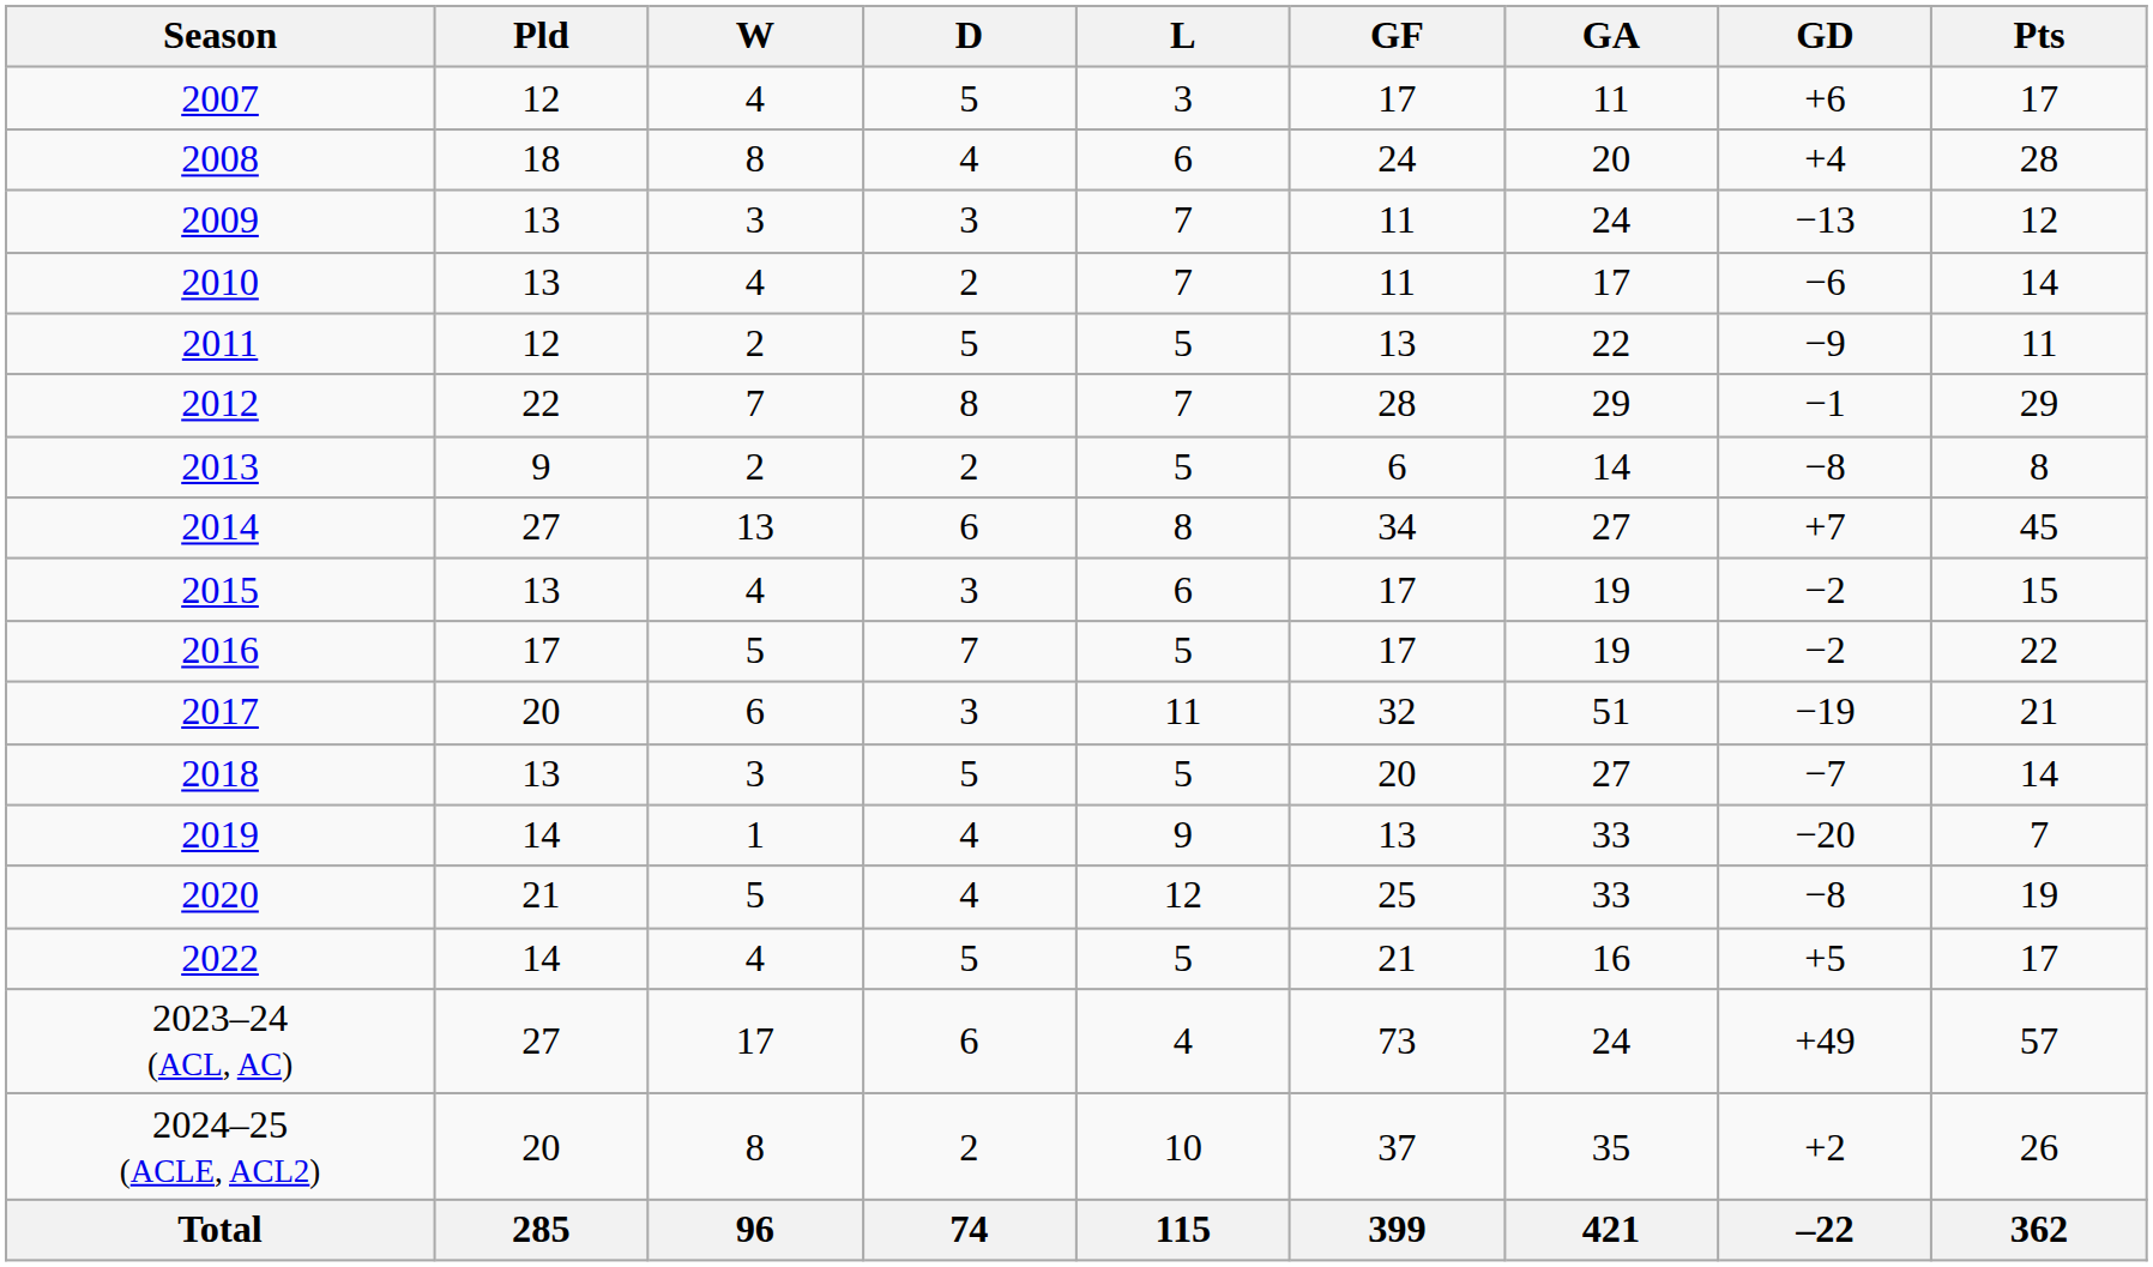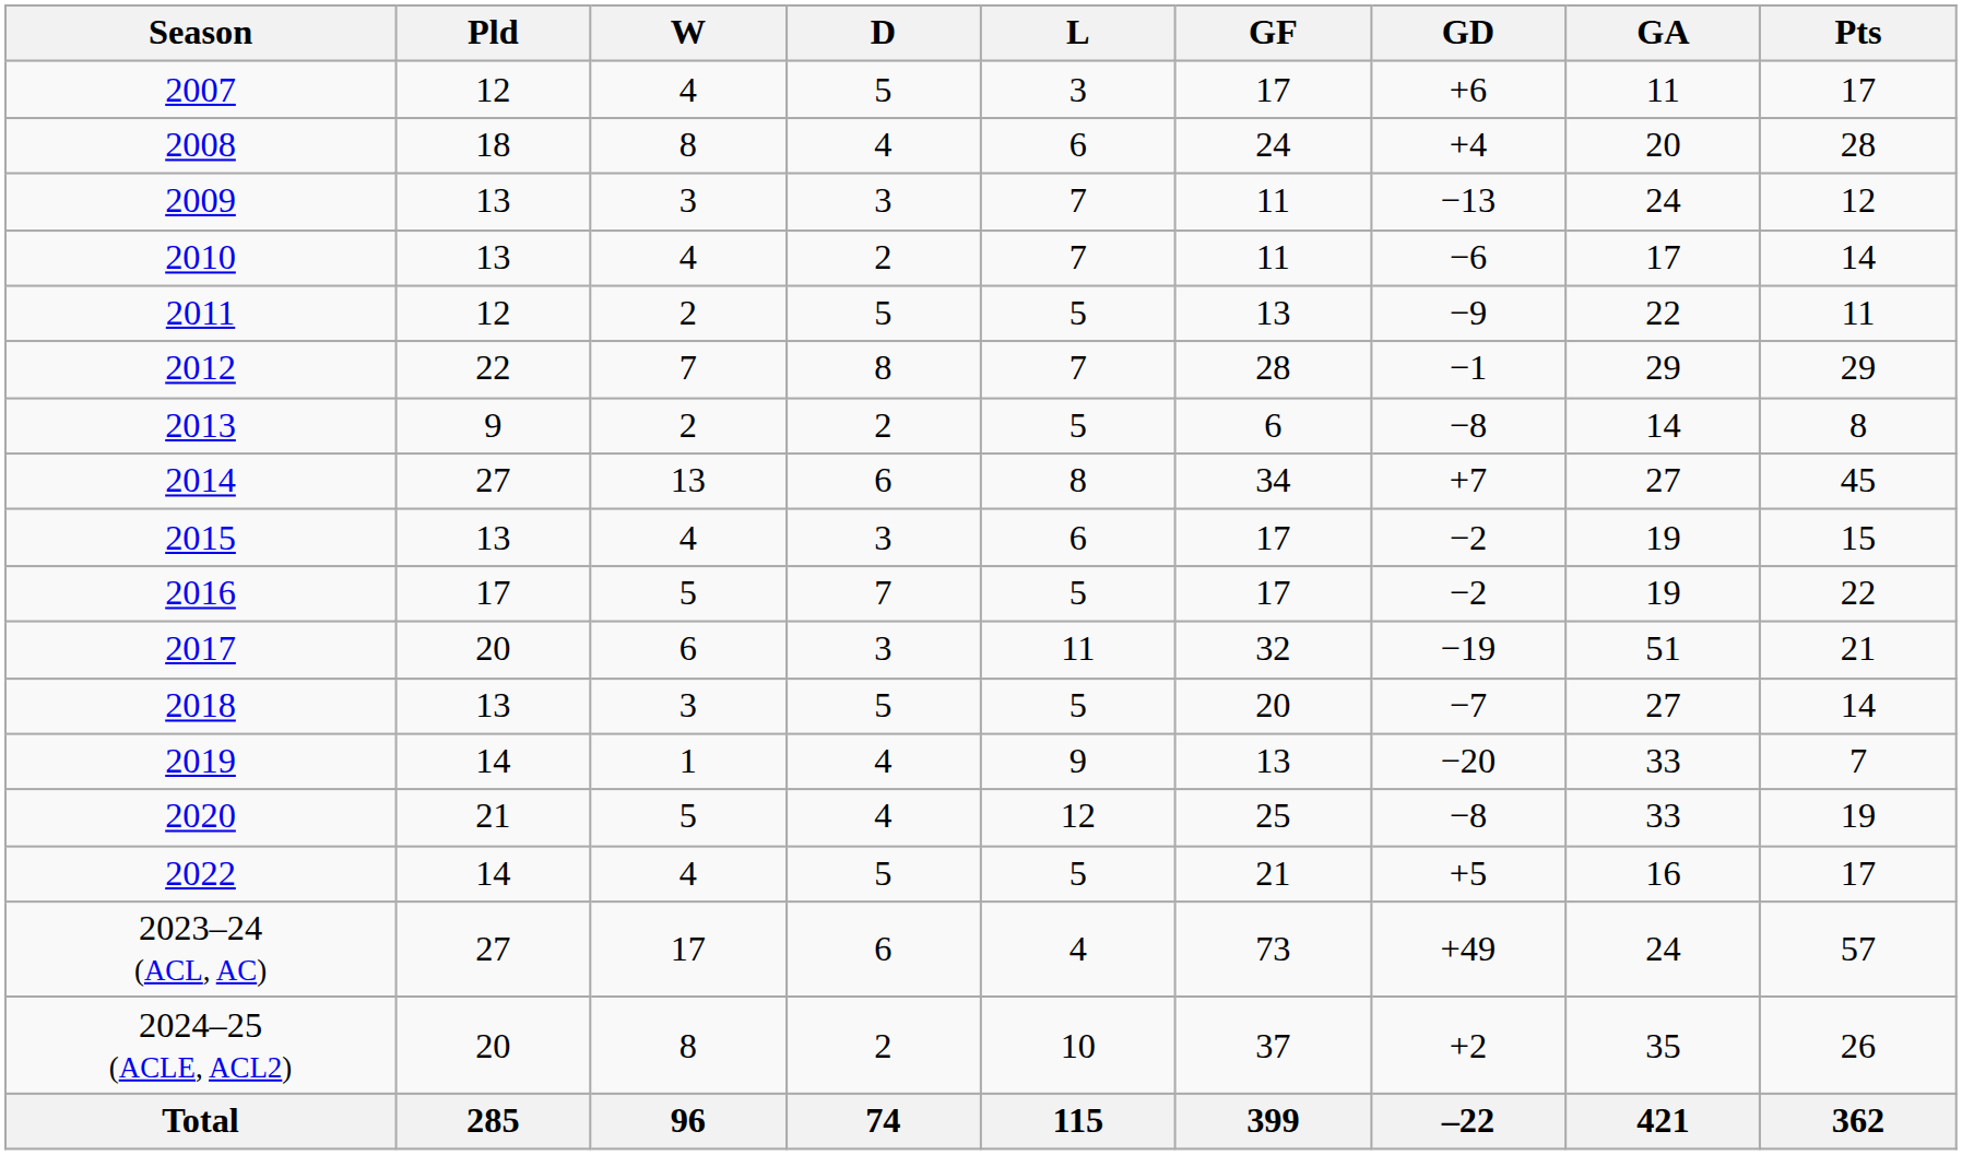 <table width=70% class="wikitable sortable" style="text-align:center">
 <tr>
 <th width=10%>Season</th>
 <th width=5%>Pld</th>
 <th width=5%>W</th>
 <th width=5%>D</th>
 <th width=5%>L</th>
 <th width=5%>GF</th>
+<th width=5%>GD</th>
 <th width=5%>GA</th>
-<th width=5%>GD</th>
 <th width=5%>Pts</th>
 </tr>
 <tr>
 <td><a href='#'>2007</a></td>
 <td>12</td>
 <td>4</td>
 <td>5</td>
 <td>3</td>
 <td>17</td>
+<td>+6</td>
 <td>11</td>
-<td>+6</td>
 <td>17</td>
 </tr>
 <tr>
 <td><a href='#'>2008</a></td>
 <td>18</td>
 <td>8</td>
 <td>4</td>
 <td>6</td>
 <td>24</td>
+<td>+4</td>
 <td>20</td>
-<td>+4</td>
 <td>28</td>
 </tr>
 <tr>
 <td><a href='#'>2009</a></td>
 <td>13</td>
 <td>3</td>
 <td>3</td>
 <td>7</td>
 <td>11</td>
+<td>−13</td>
 <td>24</td>
-<td>−13</td>
 <td>12</td>
 </tr>
 <tr>
 <td><a href='#'>2010</a></td>
 <td>13</td>
 <td>4</td>
 <td>2</td>
 <td>7</td>
 <td>11</td>
+<td>−6</td>
 <td>17</td>
-<td>−6</td>
 <td>14</td>
 </tr>
 <tr>
 <td><a href='#'>2011</a></td>
 <td>12</td>
 <td>2</td>
 <td>5</td>
 <td>5</td>
 <td>13</td>
+<td>−9</td>
 <td>22</td>
-<td>−9</td>
 <td>11</td>
 </tr>
 <tr>
 <td><a href='#'>2012</a></td>
 <td>22</td>
 <td>7</td>
 <td>8</td>
 <td>7</td>
 <td>28</td>
+<td>−1</td>
 <td>29</td>
-<td>−1</td>
 <td>29</td>
 </tr>
 <tr>
 <td><a href='#'>2013</a></td>
 <td>9</td>
 <td>2</td>
 <td>2</td>
 <td>5</td>
 <td>6</td>
+<td>−8</td>
 <td>14</td>
-<td>−8</td>
 <td>8</td>
 </tr>
 <tr>
 <td><a href='#'>2014</a></td>
 <td>27</td>
 <td>13</td>
 <td>6</td>
 <td>8</td>
 <td>34</td>
+<td>+7</td>
 <td>27</td>
-<td>+7</td>
 <td>45</td>
 </tr>
 <tr>
 <td><a href='#'>2015</a></td>
 <td>13</td>
 <td>4</td>
 <td>3</td>
 <td>6</td>
 <td>17</td>
+<td>−2</td>
 <td>19</td>
-<td>−2</td>
 <td>15</td>
 </tr>
 <tr>
 <td><a href='#'>2016</a></td>
 <td>17</td>
 <td>5</td>
 <td>7</td>
 <td>5</td>
 <td>17</td>
+<td>−2</td>
 <td>19</td>
-<td>−2</td>
 <td>22</td>
 </tr>
 <tr>
 <td><a href='#'>2017</a></td>
 <td>20</td>
 <td>6</td>
 <td>3</td>
 <td>11</td>
 <td>32</td>
+<td>−19</td>
 <td>51</td>
-<td>−19</td>
 <td>21</td>
 </tr>
 <tr>
 <td><a href='#'>2018</a></td>
 <td>13</td>
 <td>3</td>
 <td>5</td>
 <td>5</td>
 <td>20</td>
+<td>−7</td>
 <td>27</td>
-<td>−7</td>
 <td>14</td>
 </tr>
 <tr>
 <td><a href='#'>2019</a></td>
 <td>14</td>
 <td>1</td>
 <td>4</td>
 <td>9</td>
 <td>13</td>
+<td>−20</td>
 <td>33</td>
-<td>−20</td>
 <td>7</td>
 </tr>
 <tr>
 <td><a href='#'>2020</a></td>
 <td>21</td>
 <td>5</td>
 <td>4</td>
 <td>12</td>
 <td>25</td>
+<td>−8</td>
 <td>33</td>
-<td>−8</td>
 <td>19</td>
 </tr>
 <tr>
 <td><a href='#'>2022</a></td>
 <td>14</td>
 <td>4</td>
 <td>5</td>
 <td>5</td>
 <td>21</td>
+<td>+5</td>
 <td>16</td>
-<td>+5</td>
 <td>17</td>
 </tr>
 <tr>
 <td>2023–24 <br> <small>(<a href='#'>ACL</a>, <a href='#'>AC</a>)</small></td>
 <td>27</td>
 <td>17</td>
 <td>6</td>
 <td>4</td>
 <td>73</td>
+<td>+49</td>
 <td>24</td>
-<td>+49</td>
 <td>57</td>
 </tr>
 <tr>
 <td>2024–25 <br> <small>(<a href='#'>ACLE</a>, <a href='#'>ACL2</a>)</small></td>
 <td>20</td>
 <td>8</td>
 <td>2</td>
 <td>10</td>
 <td>37</td>
+<td>+2</td>
 <td>35</td>
-<td>+2</td>
 <td>26</td>
 </tr>
 <tr>
 <th>Total</th>
 <th>285</th>
 <th>96</th>
 <th>74</th>
 <th>115</th>
 <th>399</th>
+<th>–22</th>
 <th>421</th>
-<th>–22</th>
 <th>362</th>
 </tr>
 </table>
